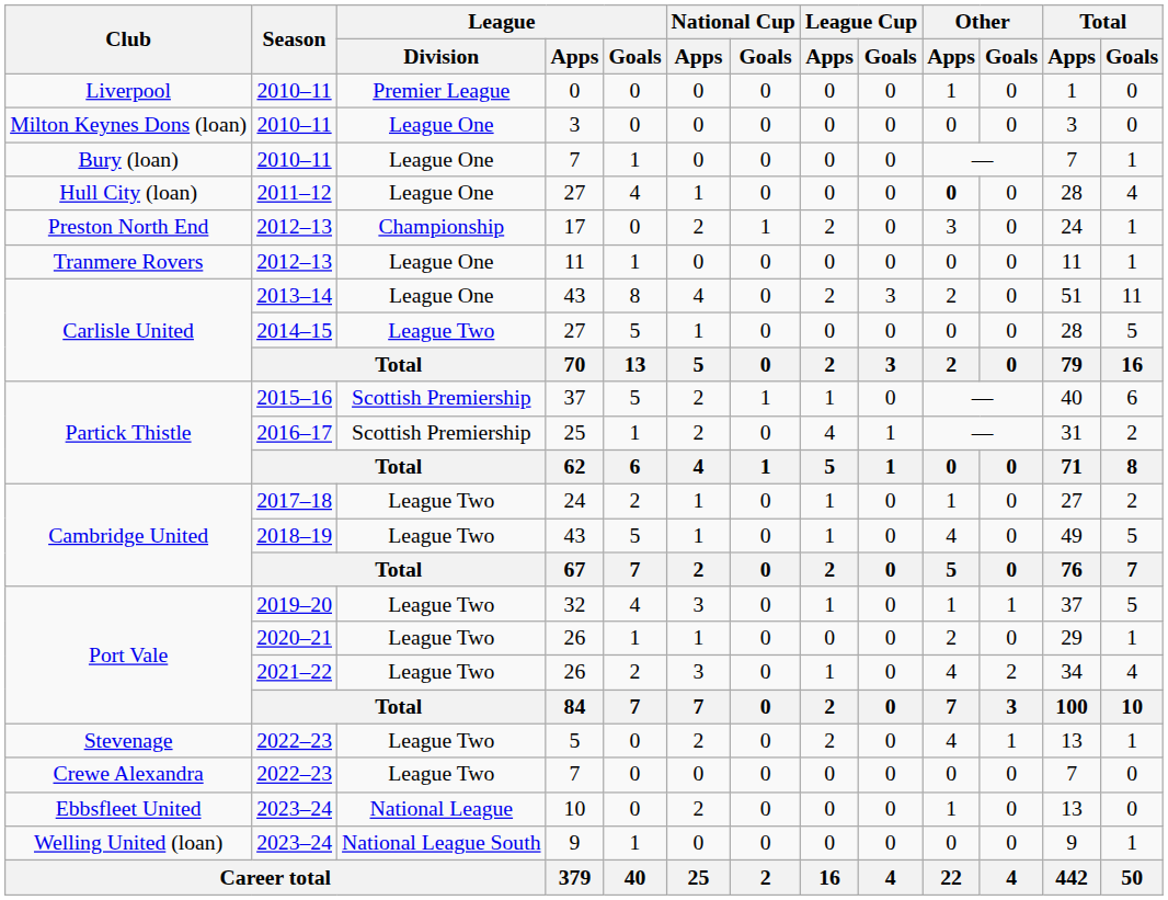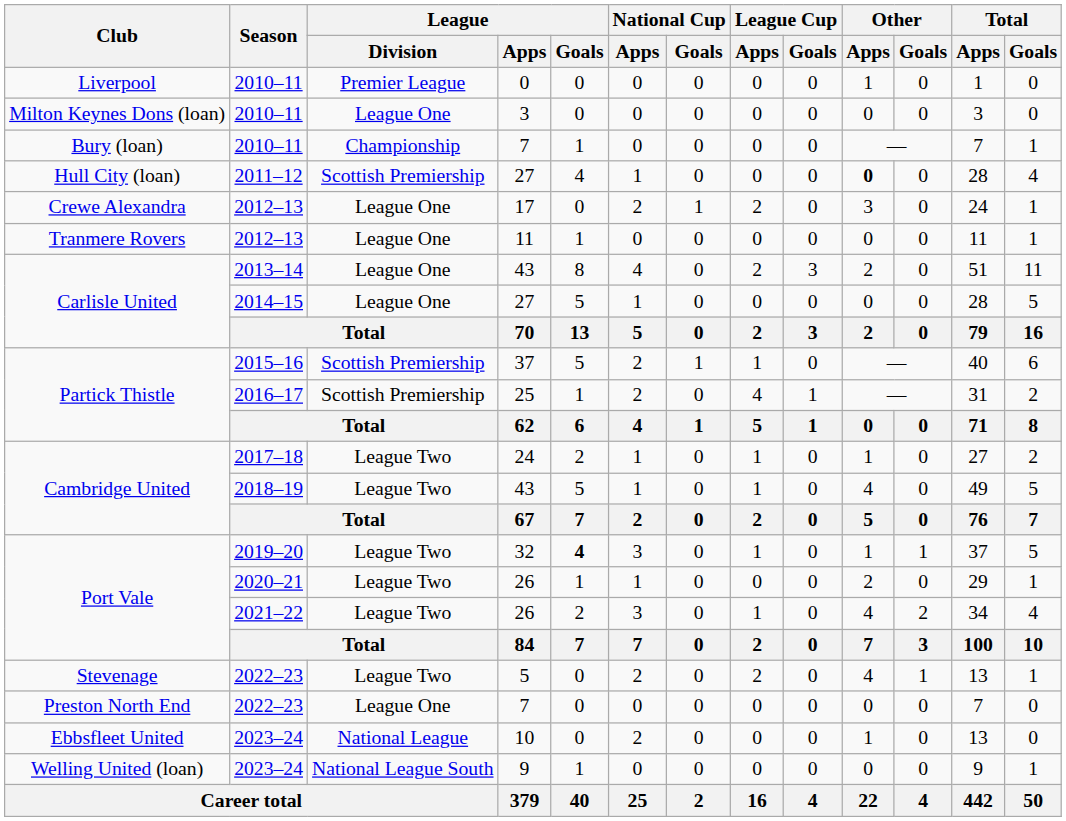 <table class="wikitable" style="text-align: center">
 <tr>
 <th rowspan=2>Club</th>
 <th rowspan=2>Season</th>
 <th colspan=3>League</th>
 <th colspan=2>National Cup</th>
 <th colspan=2>League Cup</th>
 <th colspan=2>Other</th>
 <th colspan=2>Total</th>
 </tr>
 <tr>
 <th>Division</th>
 <th>Apps</th>
 <th>Goals</th>
 <th>Apps</th>
 <th>Goals</th>
 <th>Apps</th>
 <th>Goals</th>
 <th>Apps</th>
 <th>Goals</th>
 <th>Apps</th>
 <th>Goals</th>
 </tr>
 <tr>
 <td><a href='#'>Liverpool</a></td>
 <td><a href='#'>2010–11</a></td>
 <td><a href='#'>Premier League</a></td>
 <td>0</td>
 <td>0</td>
 <td>0</td>
 <td>0</td>
 <td>0</td>
 <td>0</td>
 <td>1</td>
 <td>0</td>
 <td>1</td>
 <td>0</td>
 </tr>
 <tr>
 <td><a href='#'>Milton Keynes Dons</a> (loan)</td>
 <td><a href='#'>2010–11</a></td>
 <td><a href='#'>League One</a></td>
 <td>3</td>
 <td>0</td>
 <td>0</td>
 <td>0</td>
 <td>0</td>
 <td>0</td>
 <td>0</td>
 <td>0</td>
 <td>3</td>
 <td>0</td>
 </tr>
 <tr>
 <td><a href='#'>Bury</a> (loan)</td>
 <td><a href='#'>2010–11</a></td>
-<td>League One</td>
+<td><a href='#'>Championship</a></td>
 <td>7</td>
 <td>1</td>
 <td>0</td>
 <td>0</td>
 <td>0</td>
 <td>0</td>
 <td colspan=2>—</td>
 <td>7</td>
 <td>1</td>
 </tr>
 <tr>
 <td><a href='#'>Hull City</a> (loan)</td>
 <td><a href='#'>2011–12</a></td>
-<td>League One</td>
+<td><a href='#'>Scottish Premiership</a></td>
 <td>27</td>
 <td>4</td>
 <td>1</td>
 <td>0</td>
 <td>0</td>
 <td>0</td>
 <td><strong>0</strong></td>
 <td>0</td>
 <td>28</td>
 <td>4</td>
 </tr>
 <tr>
-<td><a href='#'>Preston North End</a></td>
+<td><a href='#'>Crewe Alexandra</a></td>
 <td><a href='#'>2012–13</a></td>
-<td><a href='#'>Championship</a></td>
+<td>League One</td>
 <td>17</td>
 <td>0</td>
 <td>2</td>
 <td>1</td>
 <td>2</td>
 <td>0</td>
 <td>3</td>
 <td>0</td>
 <td>24</td>
 <td>1</td>
 </tr>
 <tr>
 <td><a href='#'>Tranmere Rovers</a></td>
 <td><a href='#'>2012–13</a></td>
 <td>League One</td>
 <td>11</td>
 <td>1</td>
 <td>0</td>
 <td>0</td>
 <td>0</td>
 <td>0</td>
 <td>0</td>
 <td>0</td>
 <td>11</td>
 <td>1</td>
 </tr>
 <tr>
 <td rowspan="3"><a href='#'>Carlisle United</a></td>
 <td><a href='#'>2013–14</a></td>
 <td>League One</td>
 <td>43</td>
 <td>8</td>
 <td>4</td>
 <td>0</td>
 <td>2</td>
 <td>3</td>
 <td>2</td>
 <td>0</td>
 <td>51</td>
 <td>11</td>
 </tr>
 <tr>
 <td><a href='#'>2014–15</a></td>
-<td><a href='#'>League Two</a></td>
+<td>League One</td>
 <td>27</td>
 <td>5</td>
 <td>1</td>
 <td>0</td>
 <td>0</td>
 <td>0</td>
 <td>0</td>
 <td>0</td>
 <td>28</td>
 <td>5</td>
 </tr>
 <tr>
 <th colspan="2">Total</th>
 <th>70</th>
 <th>13</th>
 <th>5</th>
 <th>0</th>
 <th>2</th>
 <th>3</th>
 <th>2</th>
 <th>0</th>
 <th>79</th>
 <th>16</th>
 </tr>
 <tr>
 <td rowspan="3"><a href='#'>Partick Thistle</a></td>
 <td><a href='#'>2015–16</a></td>
 <td><a href='#'>Scottish Premiership</a></td>
 <td>37</td>
 <td>5</td>
 <td>2</td>
 <td>1</td>
 <td>1</td>
 <td>0</td>
 <td colspan=2>—</td>
 <td>40</td>
 <td>6</td>
 </tr>
 <tr>
 <td><a href='#'>2016–17</a></td>
 <td>Scottish Premiership</td>
 <td>25</td>
 <td>1</td>
 <td>2</td>
 <td>0</td>
 <td>4</td>
 <td>1</td>
 <td colspan=2>—</td>
 <td>31</td>
 <td>2</td>
 </tr>
 <tr>
 <th colspan="2">Total</th>
 <th>62</th>
 <th>6</th>
 <th>4</th>
 <th>1</th>
 <th>5</th>
 <th>1</th>
 <th>0</th>
 <th>0</th>
 <th>71</th>
 <th>8</th>
 </tr>
 <tr>
 <td rowspan="3"><a href='#'>Cambridge United</a></td>
 <td><a href='#'>2017–18</a></td>
 <td>League Two</td>
 <td>24</td>
 <td>2</td>
 <td>1</td>
 <td>0</td>
 <td>1</td>
 <td>0</td>
 <td>1</td>
 <td>0</td>
 <td>27</td>
 <td>2</td>
 </tr>
 <tr>
 <td><a href='#'>2018–19</a></td>
 <td>League Two</td>
 <td>43</td>
 <td>5</td>
 <td>1</td>
 <td>0</td>
 <td>1</td>
 <td>0</td>
 <td>4</td>
 <td>0</td>
 <td>49</td>
 <td>5</td>
 </tr>
 <tr>
 <th colspan="2">Total</th>
 <th>67</th>
 <th>7</th>
 <th>2</th>
 <th>0</th>
 <th>2</th>
 <th>0</th>
 <th>5</th>
 <th>0</th>
 <th>76</th>
 <th>7</th>
 </tr>
 <tr>
 <td rowspan="4"><a href='#'>Port Vale</a></td>
 <td><a href='#'>2019–20</a></td>
 <td>League Two</td>
 <td>32</td>
-<td>4</td>
+<td><strong>4</strong></td>
 <td>3</td>
 <td>0</td>
 <td>1</td>
 <td>0</td>
 <td>1</td>
 <td>1</td>
 <td>37</td>
 <td>5</td>
 </tr>
 <tr>
 <td><a href='#'>2020–21</a></td>
 <td>League Two</td>
 <td>26</td>
 <td>1</td>
 <td>1</td>
 <td>0</td>
 <td>0</td>
 <td>0</td>
 <td>2</td>
 <td>0</td>
 <td>29</td>
 <td>1</td>
 </tr>
 <tr>
 <td><a href='#'>2021–22</a></td>
 <td>League Two</td>
 <td>26</td>
 <td>2</td>
 <td>3</td>
 <td>0</td>
 <td>1</td>
 <td>0</td>
 <td>4</td>
 <td>2</td>
 <td>34</td>
 <td>4</td>
 </tr>
 <tr>
 <th colspan="2">Total</th>
 <th>84</th>
 <th>7</th>
 <th>7</th>
 <th>0</th>
 <th>2</th>
 <th>0</th>
 <th>7</th>
 <th>3</th>
 <th>100</th>
 <th>10</th>
 </tr>
 <tr>
 <td><a href='#'>Stevenage</a></td>
 <td><a href='#'>2022–23</a></td>
 <td>League Two</td>
 <td>5</td>
 <td>0</td>
 <td>2</td>
 <td>0</td>
 <td>2</td>
 <td>0</td>
 <td>4</td>
 <td>1</td>
 <td>13</td>
 <td>1</td>
 </tr>
 <tr>
-<td><a href='#'>Crewe Alexandra</a></td>
+<td><a href='#'>Preston North End</a></td>
 <td><a href='#'>2022–23</a></td>
-<td>League Two</td>
+<td>League One</td>
 <td>7</td>
 <td>0</td>
 <td>0</td>
 <td>0</td>
 <td>0</td>
 <td>0</td>
 <td>0</td>
 <td>0</td>
 <td>7</td>
 <td>0</td>
 </tr>
 <tr>
 <td><a href='#'>Ebbsfleet United</a></td>
 <td><a href='#'>2023–24</a></td>
 <td><a href='#'>National League</a></td>
 <td>10</td>
 <td>0</td>
 <td>2</td>
 <td>0</td>
 <td>0</td>
 <td>0</td>
 <td>1</td>
 <td>0</td>
 <td>13</td>
 <td>0</td>
 </tr>
 <tr>
 <td><a href='#'>Welling United</a> (loan)</td>
 <td><a href='#'>2023–24</a></td>
 <td><a href='#'>National League South</a></td>
 <td>9</td>
 <td>1</td>
 <td>0</td>
 <td>0</td>
 <td>0</td>
 <td>0</td>
 <td>0</td>
 <td>0</td>
 <td>9</td>
 <td>1</td>
 </tr>
 <tr>
 <th colspan="3">Career total</th>
 <th>379</th>
 <th>40</th>
 <th>25</th>
 <th>2</th>
 <th>16</th>
 <th>4</th>
 <th>22</th>
 <th>4</th>
 <th>442</th>
 <th>50</th>
 </tr>
 </table>
